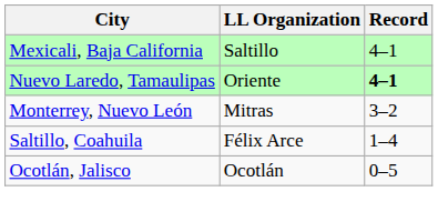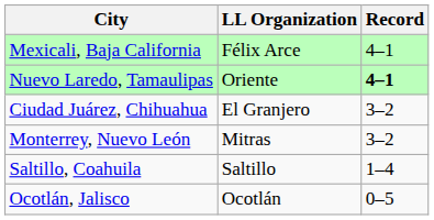 <table class="wikitable">
 <tr>
 <th>City</th>
 <th>LL Organization</th>
 <th>Record</th>
 </tr>
 <tr bgcolor=#bbffbb>
 <td> <a href='#'>Mexicali</a>, <a href='#'>Baja California</a></td>
-<td>Saltillo</td>
+<td>Félix Arce</td>
 <td>4–1</td>
 </tr>
 <tr bgcolor=#bbffbb>
 <td> <a href='#'>Nuevo Laredo</a>, <a href='#'>Tamaulipas</a></td>
 <td>Oriente</td>
 <td><strong>4–1</strong></td>
 </tr>
 <tr>
+<td> <a href='#'>Ciudad Juárez</a>, <a href='#'>Chihuahua</a></td>
+<td>El Granjero</td>
+<td>3–2</td>
+</tr>
+<tr>
 <td> <a href='#'>Monterrey</a>, <a href='#'>Nuevo León</a></td>
 <td>Mitras</td>
 <td>3–2</td>
 </tr>
 <tr>
 <td> <a href='#'>Saltillo</a>, <a href='#'>Coahuila</a></td>
-<td>Félix Arce</td>
+<td>Saltillo</td>
 <td>1–4</td>
 </tr>
 <tr>
 <td> <a href='#'>Ocotlán</a>, <a href='#'>Jalisco</a></td>
 <td>Ocotlán</td>
 <td>0–5</td>
 </tr>
 </table>
